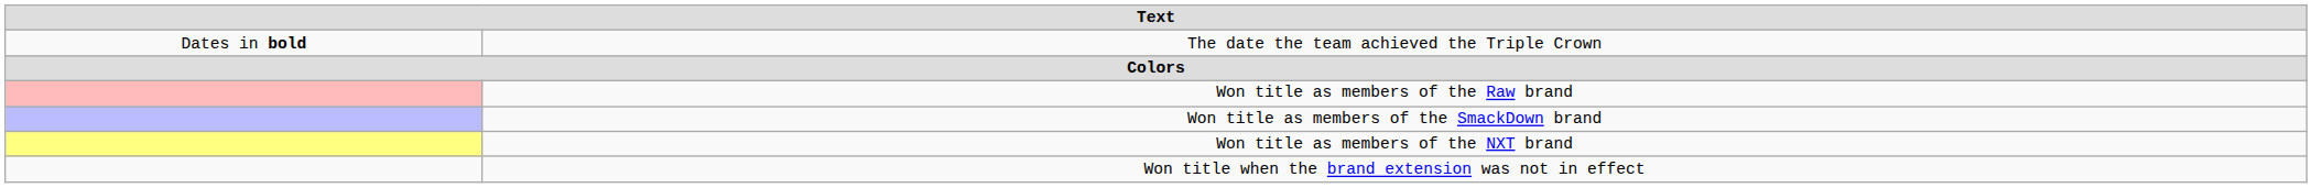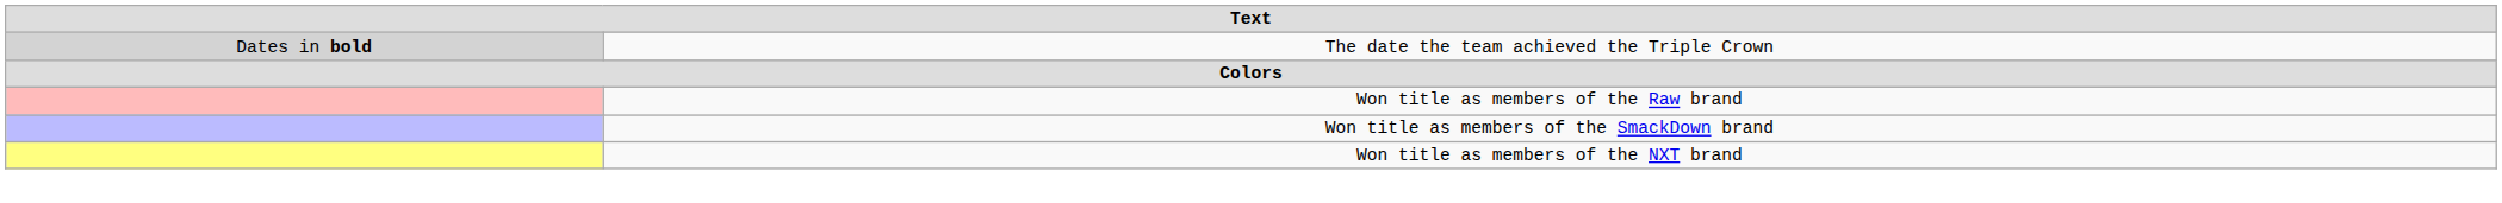 <table class="wikitable"  style="width:100%; font-size:85%; text-align:center;">
 <tr>
 <th colspan="2" style="background:#ddd;">Text</th>
 </tr>
 <tr>
-<td>Dates in <strong>bold</strong></td>
+<td style="background: lightgrey;">Dates in <strong>bold</strong></td>
 <td>The date the team achieved the Triple Crown</td>
 </tr>
 <tr>
 <th colspan="2" style="background:#ddd;">Colors</th>
 </tr>
 <tr>
 <td style="background:#FFBBBB;"><br></td>
 <td>Won title as members of the <a href='#'>Raw</a> brand</td>
 </tr>
 <tr>
 <td style="background:#BBBBFF;"><br></td>
 <td>Won title as members of the <a href='#'>SmackDown</a> brand</td>
 </tr>
 <tr>
 <td style="background:#FFFF80;"><br></td>
 <td>Won title as members of the <a href='#'>NXT</a> brand</td>
 </tr>
-<tr>
-<td></td>
-<td>Won title when the <a href='#'>brand extension</a> was not in effect</td>
-</tr>
 </table>
